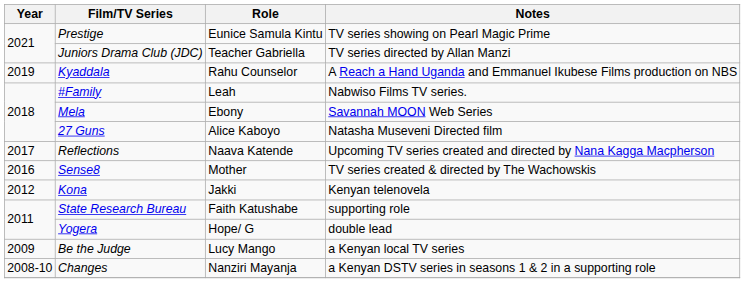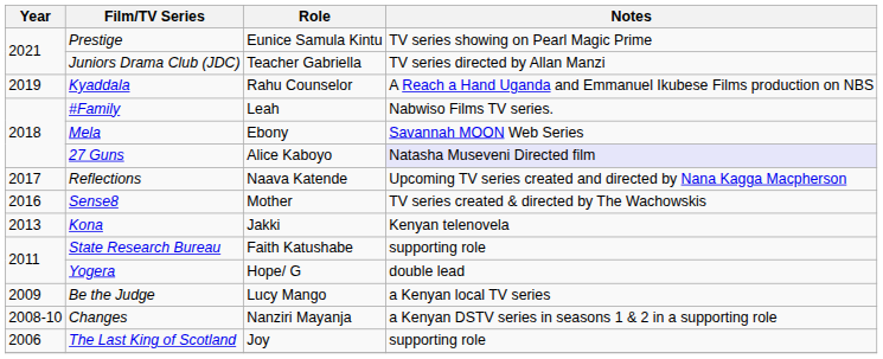 <table class="wikitable">
 <tr>
 <th>Year</th>
 <th>Film/TV Series</th>
 <th>Role</th>
 <th>Notes</th>
 </tr>
 <tr>
 <td rowspan=2>2021</td>
 <td><em>Prestige</em></td>
 <td>Eunice Samula Kintu</td>
 <td>TV series showing on Pearl Magic Prime</td>
 </tr>
 <tr>
 <td><em>Juniors Drama Club (JDC)</em></td>
 <td>Teacher Gabriella</td>
 <td>TV series directed by Allan Manzi</td>
 </tr>
 <tr>
 <td>2019</td>
 <td><em><a href='#'>Kyaddala</a></em></td>
 <td>Rahu Counselor</td>
 <td>A <a href='#'>Reach a Hand Uganda</a> and Emmanuel Ikubese Films production on NBS</td>
 </tr>
 <tr>
 <td rowspan="3">2018</td>
 <td><em><a href='#'>#Family</a></em></td>
 <td>Leah</td>
 <td>Nabwiso Films TV series.</td>
 </tr>
 <tr>
 <td><em><a href='#'>Mela</a></em></td>
 <td>Ebony</td>
 <td><a href='#'>Savannah MOON</a> Web Series</td>
 </tr>
 <tr>
 <td><em><a href='#'>27 Guns</a></em></td>
 <td>Alice Kaboyo</td>
-<td>Natasha Museveni Directed film</td>
+<td style="background: lavender;">Natasha Museveni Directed film</td>
 </tr>
 <tr>
 <td>2017</td>
 <td><em>Reflections</em></td>
 <td>Naava Katende</td>
 <td>Upcoming TV series created and directed by <a href='#'>Nana Kagga Macpherson</a></td>
 </tr>
 <tr>
 <td>2016</td>
 <td><em><a href='#'>Sense8</a></em></td>
 <td>Mother</td>
 <td>TV series created & directed by The Wachowskis</td>
 </tr>
 <tr>
-<td>2012</td>
+<td>2013</td>
 <td><em><a href='#'>Kona</a></em></td>
 <td>Jakki</td>
 <td>Kenyan telenovela </td>
 </tr>
 <tr>
 <td rowspan="2">2011</td>
 <td><em><a href='#'>State Research Bureau</a></em></td>
 <td>Faith Katushabe</td>
 <td>supporting role</td>
 </tr>
 <tr>
 <td><em><a href='#'>Yogera</a></em></td>
 <td>Hope/ G</td>
 <td>double lead</td>
 </tr>
 <tr>
 <td>2009</td>
 <td><em>Be the Judge</em></td>
 <td>Lucy Mango</td>
 <td>a Kenyan local TV series</td>
 </tr>
 <tr>
 <td>2008-10</td>
 <td><em>Changes</em></td>
 <td>Nanziri Mayanja</td>
 <td>a Kenyan DSTV series in seasons 1 & 2 in a supporting role</td>
 </tr>
 <tr>
+<td>2006</td>
+<td><em><a href='#'>The Last King of Scotland</a></em></td>
+<td>Joy</td>
+<td>supporting role</td>
+</tr>
+<tr>
 </tr>
 </table>
